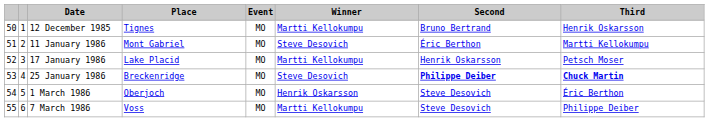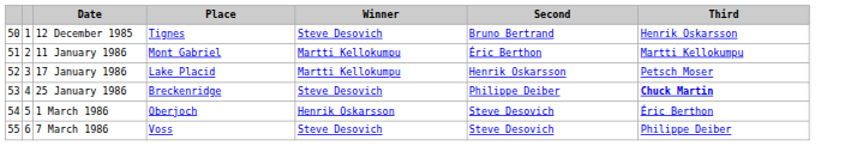 <table class="wikitable plainrowheaders" style="background:#fff; font-size:86%; line-height:16px; border:grey solid 1px; border-collapse:collapse;">
 <tr style="background:#ccc; text-align:center;">
 <th scope="col" style="background:#ccc; width=20 px;"></th>
 <th scope="col" style="background:#ccc; width=30 px;"></th>
 <th scope="col" style="background:#ccc; width:120px;">Date</th>
 <th scope="col" style="background:#ccc; width:160px;">Place</th>
-<th scope="col" style="background:#ccc; width:15px;">Event</th>
 <th scope="col" style="background:#ccc; width:185px;">Winner</th>
 <th scope="col" style="background:#ccc; width:185px;">Second</th>
 <th scope="col" style="background:#ccc; width:185px;">Third</th>
 </tr>
 <tr>
 <td align=center>50</td>
 <td align=center>1</td>
 <td>12 December 1985</td>
 <td> <a href='#'>Tignes</a></td>
-<td align=center>MO</td>
-<td> <a href='#'>Martti Kellokumpu</a></td>
+<td> <a href='#'>Steve Desovich</a></td>
 <td> <a href='#'>Bruno Bertrand</a></td>
 <td> <a href='#'>Henrik Oskarsson</a></td>
 </tr>
 <tr>
 <td align=center>51</td>
 <td align=center>2</td>
 <td>11 January 1986</td>
 <td> <a href='#'>Mont Gabriel</a></td>
-<td align=center>MO</td>
-<td> <a href='#'>Steve Desovich</a></td>
+<td> <a href='#'>Martti Kellokumpu</a></td>
 <td> <a href='#'>Éric Berthon</a></td>
 <td> <a href='#'>Martti Kellokumpu</a></td>
 </tr>
 <tr>
 <td align=center>52</td>
 <td align=center>3</td>
 <td>17 January 1986</td>
 <td> <a href='#'>Lake Placid</a></td>
-<td align=center>MO</td>
 <td> <a href='#'>Martti Kellokumpu</a></td>
 <td> <a href='#'>Henrik Oskarsson</a></td>
 <td> <a href='#'>Petsch Moser</a></td>
 </tr>
 <tr>
 <td align=center>53</td>
 <td align=center>4</td>
 <td>25 January 1986</td>
 <td> <a href='#'>Breckenridge</a></td>
-<td align=center>MO</td>
 <td> <a href='#'>Steve Desovich</a></td>
-<td><strong> <a href='#'>Philippe Deiber</a></strong></td>
+<td> <a href='#'>Philippe Deiber</a></td>
 <td><strong> <a href='#'>Chuck Martin</a></strong></td>
 </tr>
 <tr>
 <td align=center>54</td>
 <td align=center>5</td>
 <td>1 March 1986</td>
 <td> <a href='#'>Oberjoch</a></td>
-<td align=center>MO</td>
 <td> <a href='#'>Henrik Oskarsson</a></td>
 <td> <a href='#'>Steve Desovich</a></td>
 <td> <a href='#'>Éric Berthon</a></td>
 </tr>
 <tr>
 <td align=center>55</td>
 <td align=center>6</td>
 <td>7 March 1986</td>
 <td> <a href='#'>Voss</a></td>
-<td align=center>MO</td>
-<td> <a href='#'>Martti Kellokumpu</a></td>
+<td> <a href='#'>Steve Desovich</a></td>
 <td> <a href='#'>Steve Desovich</a></td>
 <td> <a href='#'>Philippe Deiber</a></td>
 </tr>
 </table>
